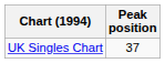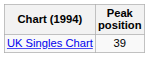 <table class="wikitable">
 <tr>
 <th align="left">Chart (1994)</th>
 <th align="left">Peak<br>position</th>
 </tr>
 <tr>
 <td align="left"><a href='#'>UK Singles Chart</a></td>
-<td align="center">37</td>
+<td align="center">39</td>
 </tr>
 </table>
